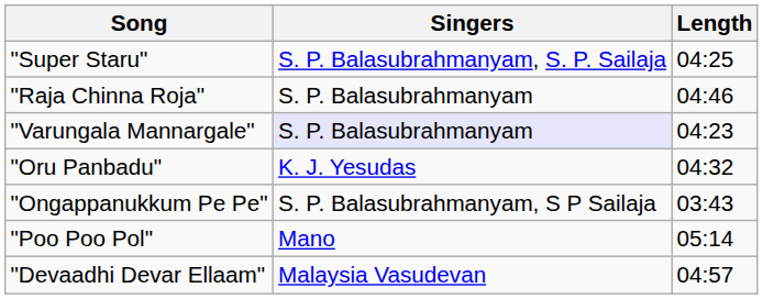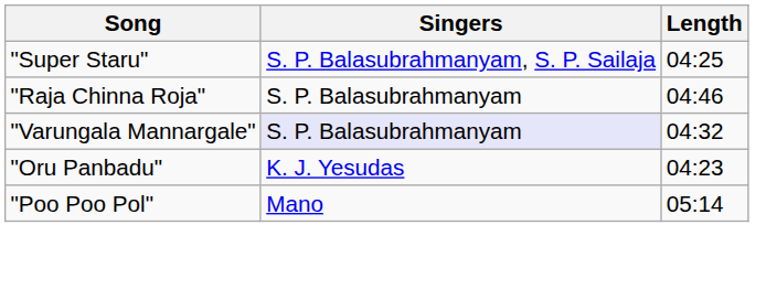 <table class="wikitable" style="font-size:95%;">
 <tr>
 <th>Song</th>
 <th>Singers</th>
 <th>Length</th>
 </tr>
 <tr>
 <td>"Super Staru"</td>
 <td><a href='#'>S. P. Balasubrahmanyam</a>, <a href='#'>S. P. Sailaja</a></td>
 <td>04:25</td>
 </tr>
 <tr>
 <td>"Raja Chinna Roja"</td>
 <td>S. P. Balasubrahmanyam</td>
 <td>04:46</td>
 </tr>
 <tr>
 <td>"Varungala Mannargale"</td>
 <td style="background: lavender;">S. P. Balasubrahmanyam</td>
-<td>04:23</td>
+<td>04:32</td>
 </tr>
 <tr>
 <td>"Oru Panbadu"</td>
 <td><a href='#'>K. J. Yesudas</a></td>
-<td>04:32</td>
-</tr>
-<tr>
-<td>"Ongappanukkum Pe Pe"</td>
-<td>S. P. Balasubrahmanyam, S P Sailaja</td>
-<td>03:43</td>
+<td>04:23</td>
 </tr>
 <tr>
 <td>"Poo Poo Pol"</td>
 <td><a href='#'>Mano</a></td>
 <td>05:14</td>
 </tr>
-<tr>
-<td>"Devaadhi Devar Ellaam"</td>
-<td><a href='#'>Malaysia Vasudevan</a></td>
-<td>04:57</td>
-</tr>
 </table>
